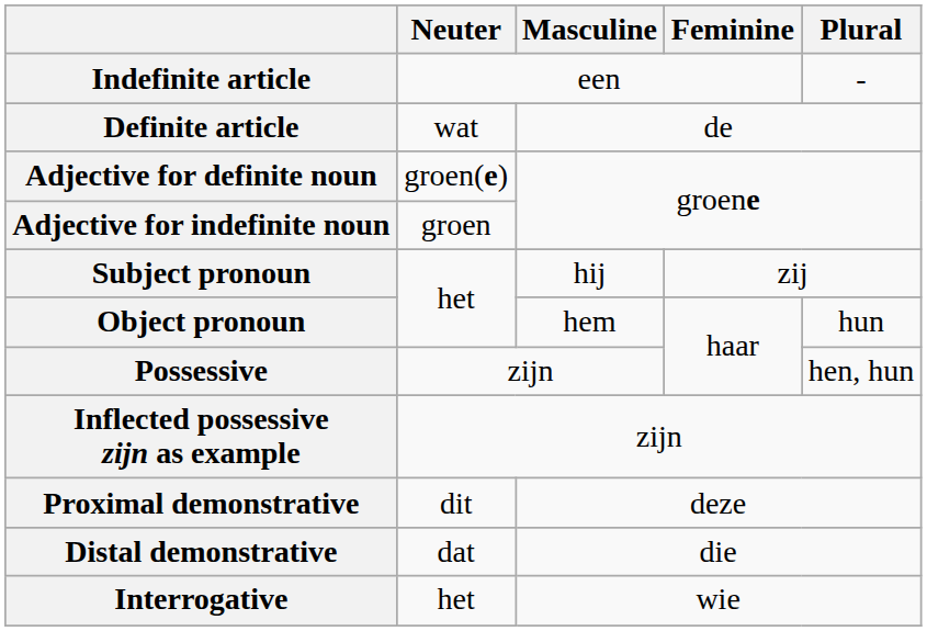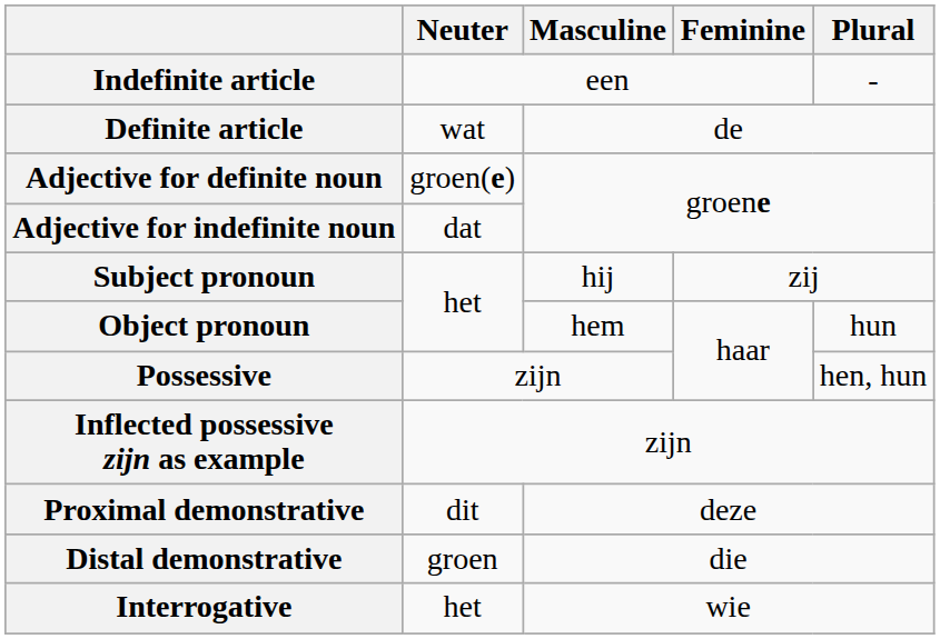 <table class="wikitable" style="text-align:center">
 <tr>
 <th></th>
 <th>Neuter</th>
 <th>Masculine</th>
 <th>Feminine</th>
 <th>Plural</th>
 </tr>
 <tr>
 <th>Indefinite article</th>
 <td colspan=3>een</td>
 <td>-</td>
 </tr>
 <tr>
 <th>Definite article</th>
 <td>wat</td>
 <td colspan=3>de</td>
 </tr>
 <tr>
 <th>Adjective for definite noun</th>
 <td>groen(<strong>e</strong>)</td>
 <td colspan=3 rowspan=2>groen<strong>e</strong></td>
 </tr>
 <tr>
 <th>Adjective for indefinite noun</th>
-<td>groen</td>
+<td>dat</td>
 </tr>
 <tr>
 <th>Subject pronoun</th>
 <td rowspan=2>het</td>
 <td>hij</td>
 <td colspan=2>zij</td>
 </tr>
 <tr>
 <th>Object pronoun</th>
 <td>hem</td>
 <td rowspan=2>haar</td>
 <td>hun</td>
 </tr>
 <tr>
 <th>Possessive</th>
 <td colspan=2>zijn</td>
 <td>hen, hun</td>
 </tr>
 <tr>
 <th>Inflected possessive<br><em>zijn</em> as example</th>
 <td colspan=4>zijn</td>
 </tr>
 <tr>
 <th>Proximal demonstrative</th>
 <td>dit</td>
 <td colspan=3>deze</td>
 </tr>
 <tr>
 <th>Distal demonstrative</th>
-<td>dat</td>
+<td>groen</td>
 <td colspan=3>die</td>
 </tr>
 <tr>
 <th>Interrogative</th>
 <td>het</td>
 <td colspan=3>wie</td>
 </tr>
 </table>
